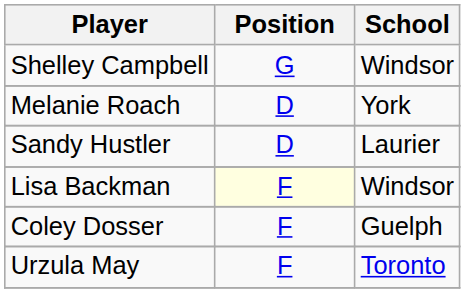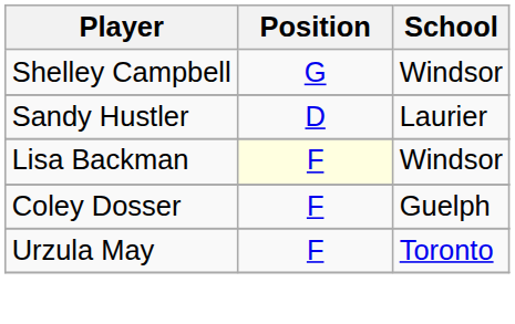 <table class="wikitable">
 <tr>
 <th>Player</th>
 <th>  Position  </th>
 <th>School</th>
 </tr>
 <tr>
 <td>Shelley Campbell</td>
 <td align=center><a href='#'>G</a></td>
 <td>Windsor</td>
 </tr>
 <tr>
-</tr>
-<tr>
-<td>Melanie Roach</td>
-<td align=center><a href='#'>D</a></td>
-<td>York</td>
 </tr>
 <tr>
 </tr>
 <tr>
 <td>Sandy Hustler</td>
 <td align=center><a href='#'>D</a></td>
 <td>Laurier</td>
 </tr>
 <tr>
 </tr>
 <tr>
 <td>Lisa Backman</td>
 <td align=center style="background: lightyellow;"><a href='#'>F</a></td>
 <td>Windsor</td>
 </tr>
 <tr>
 </tr>
 <tr>
 <td>Coley Dosser</td>
 <td align=center><a href='#'>F</a></td>
 <td>Guelph</td>
 </tr>
 <tr>
 </tr>
 <tr>
 <td>Urzula May</td>
 <td align=center><a href='#'>F</a></td>
 <td><a href='#'>Toronto</a></td>
 </tr>
 <tr>
 </tr>
 </table>
